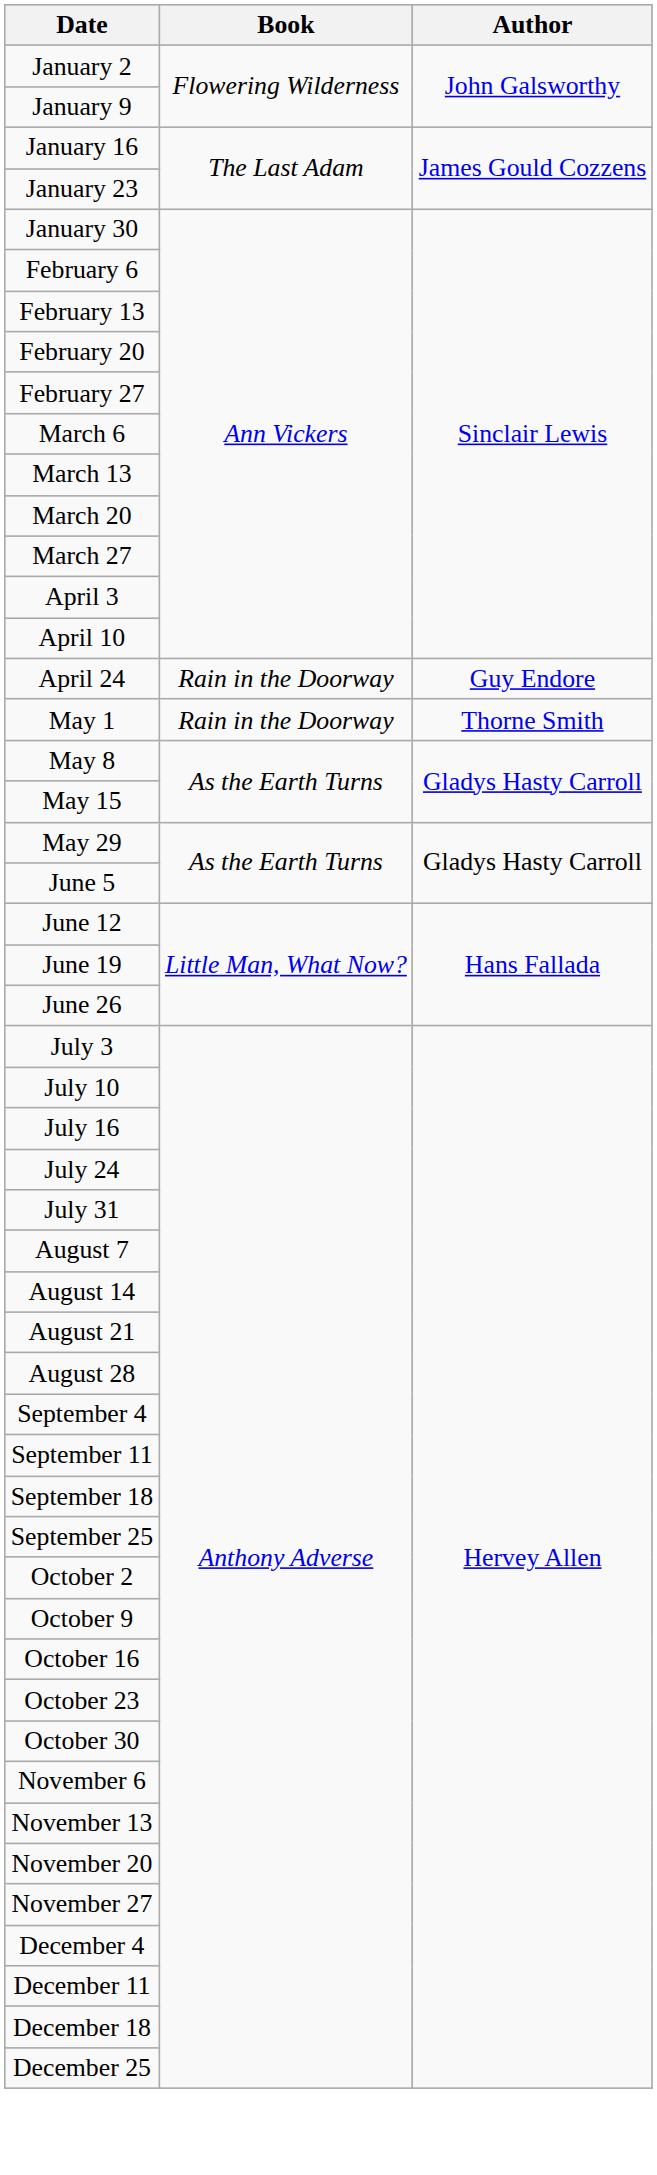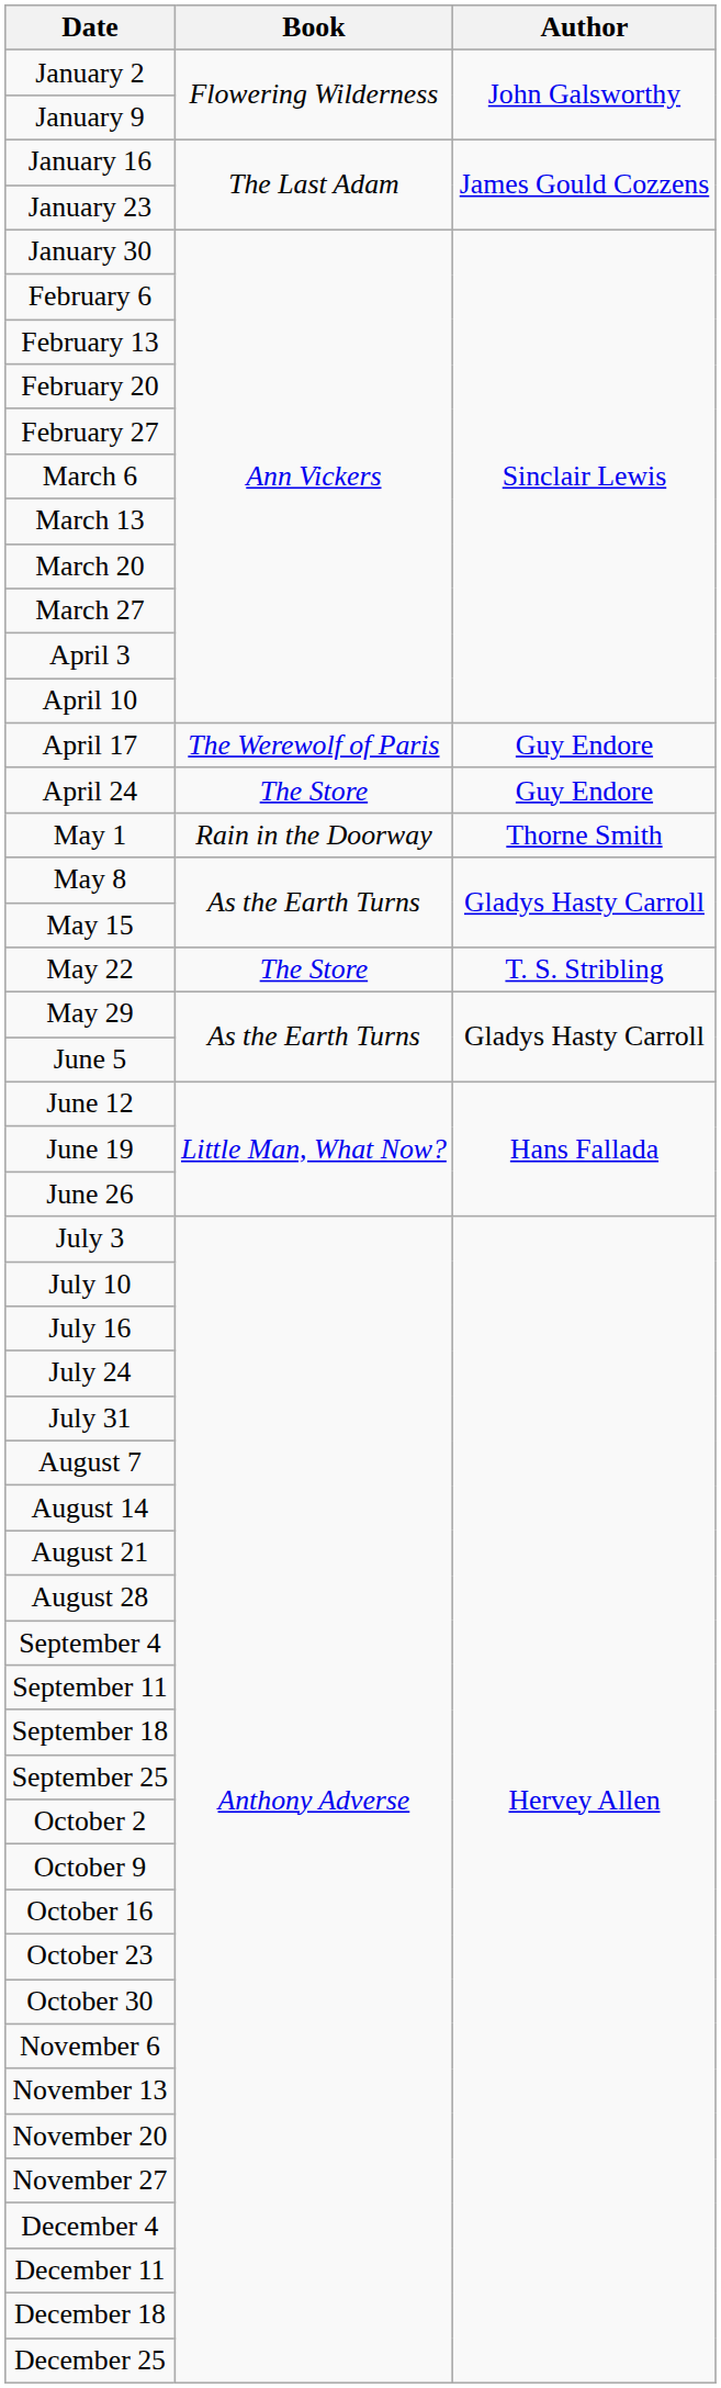 <table class="wikitable sortable" style="text-align: center">
 <tr>
 <th>Date</th>
 <th>Book</th>
 <th>Author</th>
 </tr>
 <tr>
 <td>January 2</td>
 <td rowspan=2><em>Flowering Wilderness</em></td>
 <td rowspan=2><a href='#'>John Galsworthy</a></td>
 </tr>
 <tr>
 <td>January 9</td>
 </tr>
 <tr>
 <td>January 16</td>
 <td rowspan=2><em>The Last Adam</em></td>
 <td rowspan=2><a href='#'>James Gould Cozzens</a></td>
 </tr>
 <tr>
 <td>January 23</td>
 </tr>
 <tr>
 <td>January 30</td>
 <td rowspan=11><em><a href='#'>Ann Vickers</a></em></td>
 <td rowspan=11><a href='#'>Sinclair Lewis</a></td>
 </tr>
 <tr>
 <td>February 6</td>
 </tr>
 <tr>
 <td>February 13</td>
 </tr>
 <tr>
 <td>February 20</td>
 </tr>
 <tr>
 <td>February 27</td>
 </tr>
 <tr>
 <td>March 6</td>
 </tr>
 <tr>
 <td>March 13</td>
 </tr>
 <tr>
 <td>March 20</td>
 </tr>
 <tr>
 <td>March 27</td>
 </tr>
 <tr>
 <td>April 3</td>
 </tr>
 <tr>
 <td>April 10</td>
 </tr>
 <tr>
+<td>April 17</td>
+<td><em><a href='#'>The Werewolf of Paris</a></em></td>
+<td><a href='#'>Guy Endore</a></td>
+</tr>
+<tr>
 <td>April 24</td>
-<td><em>Rain in the Doorway</em></td>
+<td><em><a href='#'>The Store</a></em></td>
 <td><a href='#'>Guy Endore</a></td>
 </tr>
 <tr>
 <td>May 1</td>
 <td><em>Rain in the Doorway</em></td>
 <td><a href='#'>Thorne Smith</a></td>
 </tr>
 <tr>
 <td>May 8</td>
 <td rowspan=2><em>As the Earth Turns</em></td>
 <td rowspan=2><a href='#'>Gladys Hasty Carroll</a></td>
 </tr>
 <tr>
 <td>May 15</td>
+</tr>
+<tr>
+<td>May 22</td>
+<td><em><a href='#'>The Store</a></em></td>
+<td><a href='#'>T. S. Stribling</a></td>
 </tr>
 <tr>
 <td>May 29</td>
 <td rowspan=2><em>As the Earth Turns</em></td>
 <td rowspan=2>Gladys Hasty Carroll</td>
 </tr>
 <tr>
 <td>June 5</td>
 </tr>
 <tr>
 <td>June 12</td>
 <td rowspan=3><em><a href='#'>Little Man, What Now?</a></em></td>
 <td rowspan=3><a href='#'>Hans Fallada</a></td>
 </tr>
 <tr>
 <td>June 19</td>
 </tr>
 <tr>
 <td>June 26</td>
 </tr>
 <tr>
 <td>July 3</td>
 <td rowspan=26><em><a href='#'>Anthony Adverse</a></em></td>
 <td rowspan=26><a href='#'>Hervey Allen</a></td>
 </tr>
 <tr>
 <td>July 10</td>
 </tr>
 <tr>
 <td>July 16</td>
 </tr>
 <tr>
 <td>July 24</td>
 </tr>
 <tr>
 <td>July 31</td>
 </tr>
 <tr>
 <td>August 7</td>
 </tr>
 <tr>
 <td>August 14</td>
 </tr>
 <tr>
 <td>August 21</td>
 </tr>
 <tr>
 <td>August 28</td>
 </tr>
 <tr>
 <td>September 4</td>
 </tr>
 <tr>
 <td>September 11</td>
 </tr>
 <tr>
 <td>September 18</td>
 </tr>
 <tr>
 <td>September 25</td>
 </tr>
 <tr>
 <td>October 2</td>
 </tr>
 <tr>
 <td>October 9</td>
 </tr>
 <tr>
 <td>October 16</td>
 </tr>
 <tr>
 <td>October 23</td>
 </tr>
 <tr>
 <td>October 30</td>
 </tr>
 <tr>
 <td>November 6</td>
 </tr>
 <tr>
 <td>November 13</td>
 </tr>
 <tr>
 <td>November 20</td>
 </tr>
 <tr>
 <td>November 27</td>
 </tr>
 <tr>
 <td>December 4</td>
 </tr>
 <tr>
 <td>December 11</td>
 </tr>
 <tr>
 <td>December 18</td>
 </tr>
 <tr>
 <td>December 25</td>
 </tr>
 </table>
